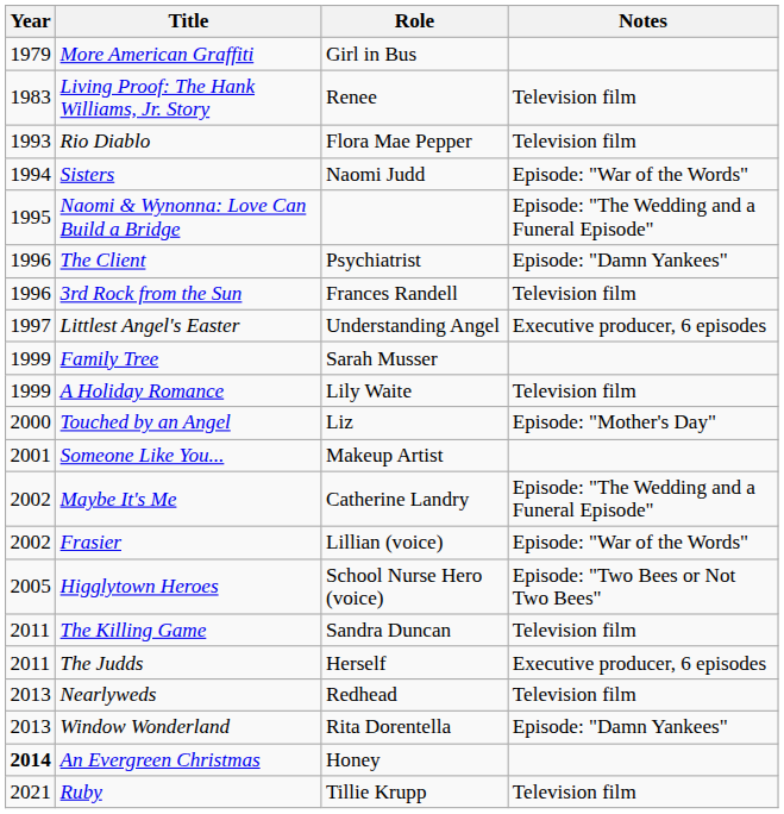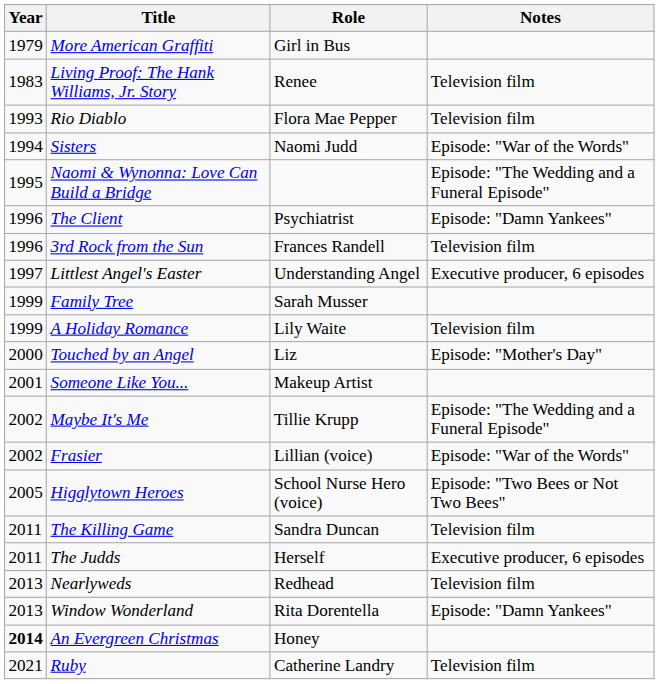 <table class="wikitable sortable">
 <tr>
 <th>Year</th>
 <th>Title</th>
 <th>Role</th>
 <th class=unsortable>Notes</th>
 </tr>
 <tr>
 <td>1979</td>
 <td><em><a href='#'>More American Graffiti</a></em></td>
 <td>Girl in Bus</td>
 <td></td>
 </tr>
 <tr>
 <td>1983</td>
 <td><em><a href='#'>Living Proof: The Hank Williams, Jr. Story</a></em></td>
 <td>Renee</td>
 <td>Television film</td>
 </tr>
 <tr>
 <td>1993</td>
 <td><em>Rio Diablo</em></td>
 <td>Flora Mae Pepper</td>
 <td>Television film</td>
 </tr>
 <tr>
 <td>1994</td>
 <td><em><a href='#'>Sisters</a></em></td>
 <td>Naomi Judd</td>
 <td>Episode: "War of the Words"</td>
 </tr>
 <tr>
 <td>1995</td>
 <td><em><a href='#'>Naomi & Wynonna: Love Can Build a Bridge</a></em></td>
 <td></td>
 <td>Episode: "The Wedding and a Funeral Episode"</td>
 </tr>
 <tr>
 <td>1996</td>
 <td><em><a href='#'>The Client</a></em></td>
 <td>Psychiatrist</td>
 <td>Episode: "Damn Yankees"</td>
 </tr>
 <tr>
 <td>1996</td>
 <td><em><a href='#'>3rd Rock from the Sun</a></em></td>
 <td>Frances Randell</td>
 <td>Television film</td>
 </tr>
 <tr>
 <td>1997</td>
 <td><em>Littlest Angel's Easter</em></td>
 <td>Understanding Angel</td>
 <td>Executive producer, 6 episodes</td>
 </tr>
 <tr>
 <td>1999</td>
 <td><em><a href='#'>Family Tree</a></em></td>
 <td>Sarah Musser</td>
 <td></td>
 </tr>
 <tr>
 <td>1999</td>
 <td><em><a href='#'>A Holiday Romance</a></em></td>
 <td>Lily Waite</td>
 <td>Television film</td>
 </tr>
 <tr>
 <td>2000</td>
 <td><em><a href='#'>Touched by an Angel</a></em></td>
 <td>Liz</td>
 <td>Episode: "Mother's Day"</td>
 </tr>
 <tr>
 <td>2001</td>
 <td><em><a href='#'>Someone Like You...</a></em></td>
 <td>Makeup Artist</td>
 <td></td>
 </tr>
 <tr>
 <td>2002</td>
 <td><em><a href='#'>Maybe It's Me</a></em></td>
-<td>Catherine Landry</td>
+<td>Tillie Krupp</td>
 <td>Episode: "The Wedding and a Funeral Episode"</td>
 </tr>
 <tr>
 <td>2002</td>
 <td><em><a href='#'>Frasier</a></em></td>
 <td>Lillian (voice)</td>
 <td>Episode: "War of the Words"</td>
 </tr>
 <tr>
 <td>2005</td>
 <td><em><a href='#'>Higglytown Heroes</a></em></td>
 <td>School Nurse Hero (voice)</td>
 <td>Episode: "Two Bees or Not Two Bees"</td>
 </tr>
 <tr>
 <td>2011</td>
 <td><em><a href='#'>The Killing Game</a></em></td>
 <td>Sandra Duncan</td>
 <td>Television film</td>
 </tr>
 <tr>
 <td>2011</td>
 <td><em>The Judds</em></td>
 <td>Herself</td>
 <td>Executive producer, 6 episodes</td>
 </tr>
 <tr>
 <td>2013</td>
 <td><em>Nearlyweds</em></td>
 <td>Redhead</td>
 <td>Television film</td>
 </tr>
 <tr>
 <td>2013</td>
 <td><em>Window Wonderland</em></td>
 <td>Rita Dorentella</td>
 <td>Episode: "Damn Yankees"</td>
 </tr>
 <tr>
 <td><strong>2014</strong></td>
 <td><em><a href='#'>An Evergreen Christmas</a></em></td>
 <td>Honey</td>
 <td></td>
 </tr>
 <tr>
 <td>2021</td>
 <td><em><a href='#'>Ruby</a></em></td>
-<td>Tillie Krupp</td>
+<td>Catherine Landry</td>
 <td>Television film</td>
 </tr>
 </table>
